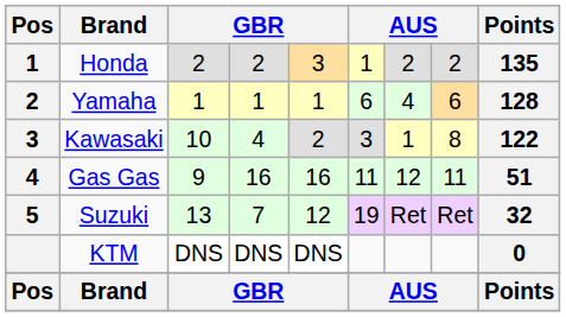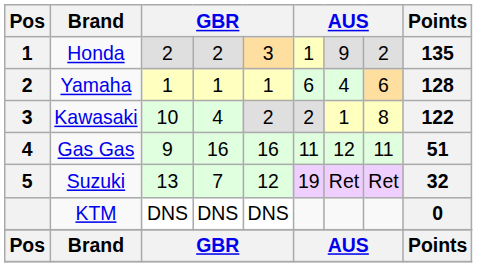 <table class="wikitable" style="font-size: 80%; text-align:center">
 <tr valign="top">
 <th valign="middle">Pos</th>
 <th valign="middle">Brand</th>
 <th colspan=3><a href='#'>GBR</a><br></th>
 <th colspan=3><a href='#'>AUS</a><br></th>
 <th valign="middle">Points</th>
 </tr>
 <tr>
 <th>1</th>
 <td><a href='#'>Honda</a></td>
 <td style="background:#dfdfdf;">2</td>
 <td style="background:#dfdfdf;">2</td>
 <td style="background:#ffdf9f;">3</td>
 <td style="background:#ffffbf;">1</td>
-<td style="background:#dfdfdf;">2</td>
+<td style="background:#dfdfdf;">9</td>
 <td style="background:#dfdfdf;">2</td>
 <th>135</th>
 </tr>
 <tr>
 <th>2</th>
 <td><a href='#'>Yamaha</a></td>
 <td style="background:#ffffbf;">1</td>
 <td style="background:#ffffbf;">1</td>
 <td style="background:#ffffbf;">1</td>
 <td style="background:#dfffdf;">6</td>
 <td style="background:#dfffdf;">4</td>
 <td style="background:#ffdf9f;">6</td>
 <th>128</th>
 </tr>
 <tr>
 <th>3</th>
 <td><a href='#'>Kawasaki</a></td>
 <td style="background:#dfffdf;">10</td>
 <td style="background:#dfffdf;">4</td>
 <td style="background:#dfdfdf;">2</td>
-<td style="background:#dfdfdf;">3</td>
+<td style="background:#dfdfdf;">2</td>
 <td style="background:#ffffbf;">1</td>
 <td style="background:#ffffbf;">8</td>
 <th>122</th>
 </tr>
 <tr>
 <th>4</th>
 <td><a href='#'>Gas Gas</a></td>
 <td style="background:#dfffdf;">9</td>
 <td style="background:#dfffdf;">16</td>
 <td style="background:#dfffdf;">16</td>
 <td style="background:#dfffdf;">11</td>
 <td style="background:#dfffdf;">12</td>
 <td style="background:#dfffdf;">11</td>
 <th>51</th>
 </tr>
 <tr>
 <th>5</th>
 <td><a href='#'>Suzuki</a></td>
 <td style="background:#dfffdf;">13</td>
 <td style="background:#dfffdf;">7</td>
 <td style="background:#dfffdf;">12</td>
 <td style="background:#efcfff;">19</td>
 <td style="background:#efcfff;">Ret</td>
 <td style="background:#efcfff;">Ret</td>
 <th>32</th>
 </tr>
 <tr>
 <th></th>
 <td><a href='#'>KTM</a></td>
 <td style="background:#ffffff;">DNS</td>
 <td style="background:#ffffff;">DNS</td>
 <td style="background:#ffffff;">DNS</td>
 <td></td>
 <td></td>
 <td></td>
 <th>0</th>
 </tr>
 <tr>
 </tr>
 <tr valign="top">
 <th valign="middle">Pos</th>
 <th valign="middle">Brand</th>
 <th colspan=3><a href='#'>GBR</a><br></th>
 <th colspan=3><a href='#'>AUS</a><br></th>
 <th valign="middle">Points</th>
 </tr>
 <tr>
 </tr>
 </table>
